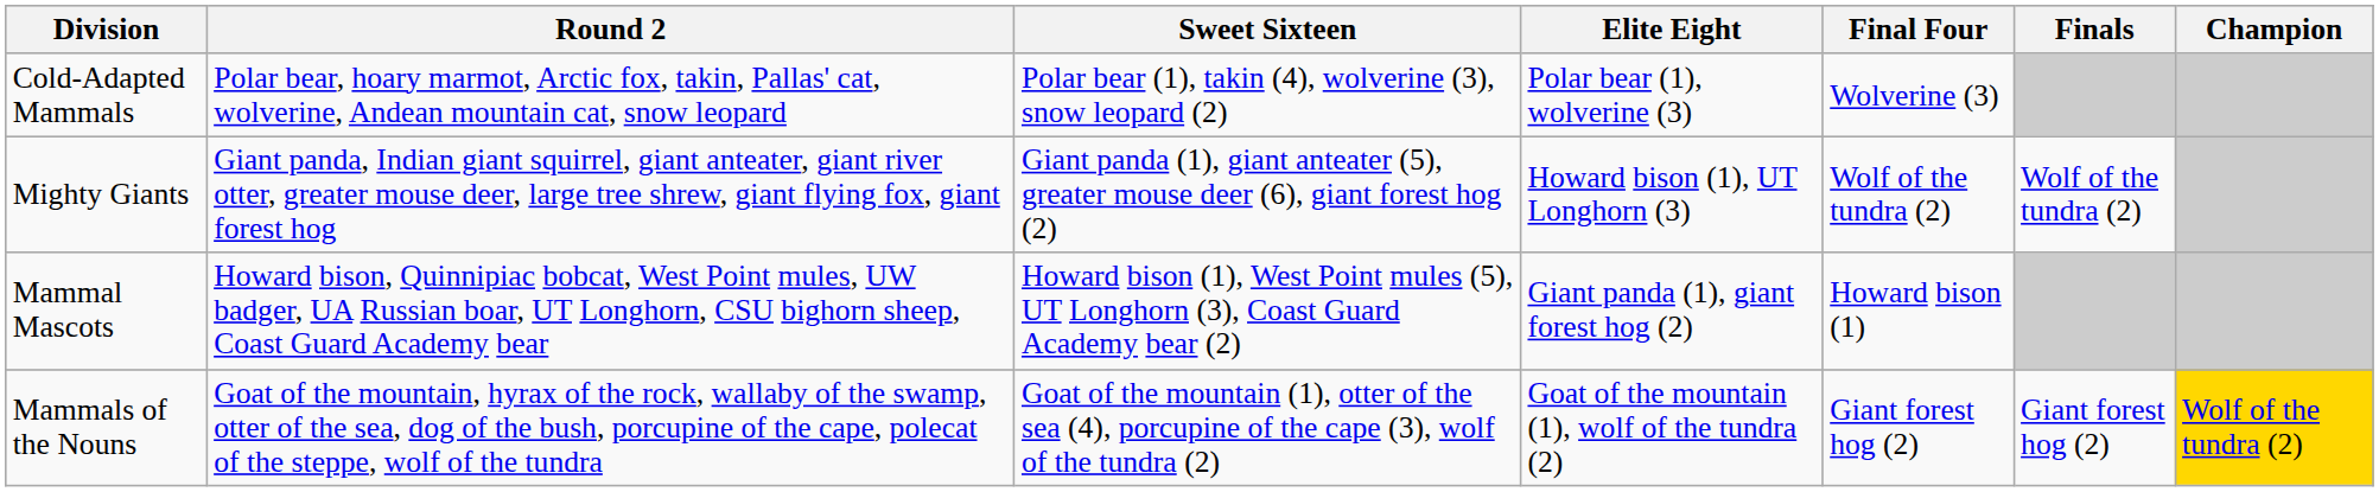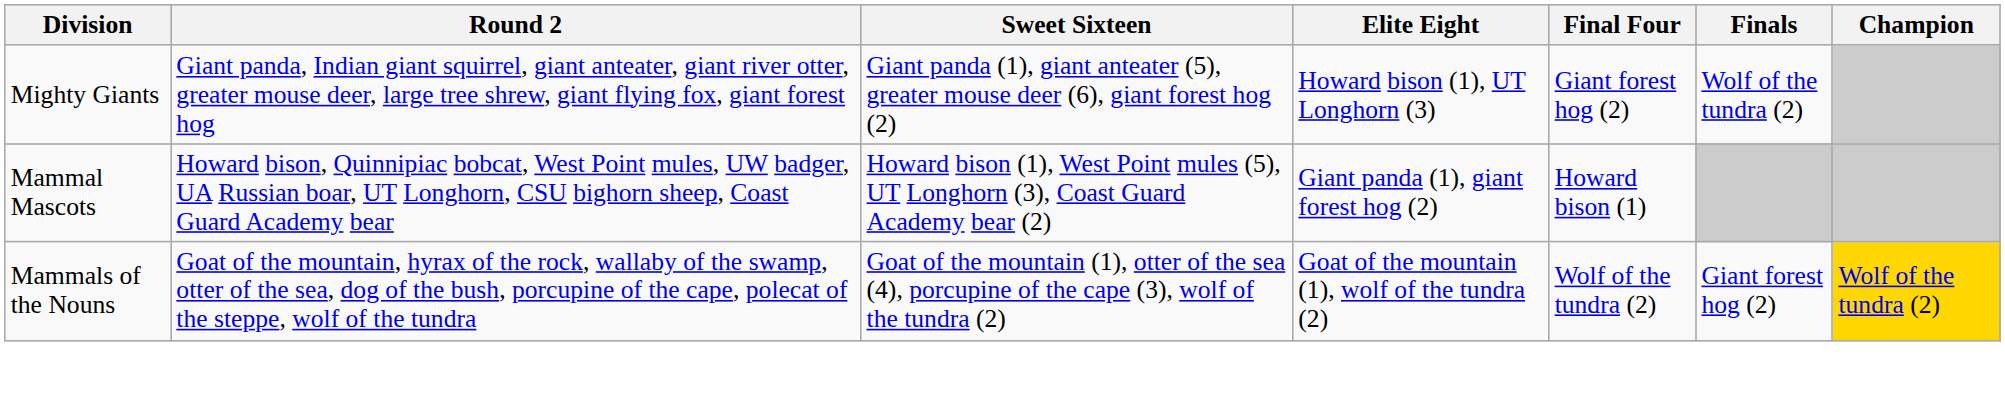 <table class="wikitable">
 <tr>
 <th>Division</th>
 <th>Round 2</th>
 <th>Sweet Sixteen</th>
 <th>Elite Eight</th>
 <th>Final Four</th>
 <th>Finals</th>
 <th>Champion</th>
 </tr>
 <tr>
-<td>Cold-Adapted Mammals</td>
-<td><a href='#'>Polar bear</a>, <a href='#'>hoary marmot</a>, <a href='#'>Arctic fox</a>, <a href='#'>takin</a>, <a href='#'>Pallas' cat</a>, <a href='#'>wolverine</a>, <a href='#'>Andean mountain cat</a>, <a href='#'>snow leopard</a></td>
-<td><a href='#'>Polar bear</a> (1), <a href='#'>takin</a> (4), <a href='#'>wolverine</a> (3), <a href='#'>snow leopard</a> (2)</td>
-<td><a href='#'>Polar bear</a> (1), <a href='#'>wolverine</a> (3)</td>
-<td><a href='#'>Wolverine</a> (3)</td>
-<td style="background:#ccc;"></td>
-<td style="background:#ccc;"></td>
-</tr>
-<tr>
 <td>Mighty Giants</td>
 <td><a href='#'>Giant panda</a>, <a href='#'>Indian giant squirrel</a>, <a href='#'>giant anteater</a>, <a href='#'>giant river otter</a>, <a href='#'>greater mouse deer</a>, <a href='#'>large tree shrew</a>, <a href='#'>giant flying fox</a>, <a href='#'>giant forest hog</a></td>
 <td><a href='#'>Giant panda</a> (1), <a href='#'>giant anteater</a> (5), <a href='#'>greater mouse deer</a> (6), <a href='#'>giant forest hog</a> (2)</td>
 <td><a href='#'>Howard</a> <a href='#'>bison</a> (1), <a href='#'>UT</a> <a href='#'>Longhorn</a> (3)</td>
-<td><a href='#'>Wolf of the tundra</a> (2)</td>
+<td><a href='#'>Giant forest hog</a> (2)</td>
 <td><a href='#'>Wolf of the tundra</a> (2)</td>
 <td style="background:#ccc;"></td>
 </tr>
 <tr>
 <td>Mammal Mascots</td>
 <td><a href='#'>Howard</a> <a href='#'>bison</a>, <a href='#'>Quinnipiac</a> <a href='#'>bobcat</a>, <a href='#'>West Point</a> <a href='#'>mules</a>, <a href='#'>UW</a> <a href='#'>badger</a>, <a href='#'>UA</a> <a href='#'>Russian boar</a>, <a href='#'>UT</a> <a href='#'>Longhorn</a>, <a href='#'>CSU</a> <a href='#'>bighorn sheep</a>, <a href='#'>Coast Guard Academy</a> <a href='#'>bear</a></td>
 <td><a href='#'>Howard</a> <a href='#'>bison</a> (1), <a href='#'>West Point</a> <a href='#'>mules</a> (5), <a href='#'>UT</a> <a href='#'>Longhorn</a> (3), <a href='#'>Coast Guard Academy</a> <a href='#'>bear</a> (2)</td>
 <td><a href='#'>Giant panda</a> (1), <a href='#'>giant forest hog</a> (2)</td>
 <td><a href='#'>Howard</a> <a href='#'>bison</a> (1)</td>
 <td style="background:#ccc;"></td>
 <td style="background:#ccc;"></td>
 </tr>
 <tr>
 <td>Mammals of the Nouns</td>
 <td><a href='#'>Goat of the mountain</a>, <a href='#'>hyrax of the rock</a>, <a href='#'>wallaby of the swamp</a>, <a href='#'>otter of the sea</a>, <a href='#'>dog of the bush</a>, <a href='#'>porcupine of the cape</a>, <a href='#'>polecat of the steppe</a>, <a href='#'>wolf of the tundra</a></td>
 <td><a href='#'>Goat of the mountain</a> (1), <a href='#'>otter of the sea</a> (4), <a href='#'>porcupine of the cape</a> (3), <a href='#'>wolf of the tundra</a> (2)</td>
 <td><a href='#'>Goat of the mountain</a> (1), <a href='#'>wolf of the tundra</a> (2)</td>
-<td><a href='#'>Giant forest hog</a> (2)</td>
+<td><a href='#'>Wolf of the tundra</a> (2)</td>
 <td><a href='#'>Giant forest hog</a> (2)</td>
 <td style="background:gold;"><a href='#'>Wolf of the tundra</a> (2)</td>
 </tr>
 </table>
